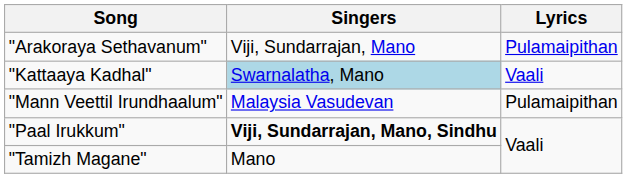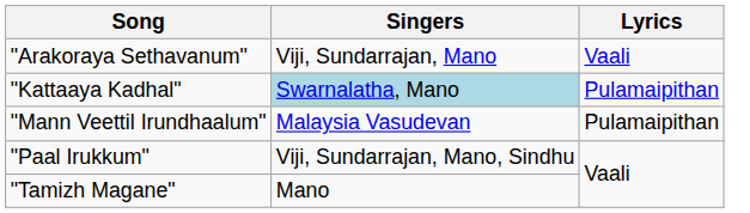 <table class="wikitable">
 <tr>
 <th>Song</th>
 <th>Singers</th>
 <th>Lyrics</th>
 </tr>
 <tr>
 <td>"Arakoraya Sethavanum"</td>
 <td>Viji, Sundarrajan, <a href='#'>Mano</a></td>
-<td><a href='#'>Pulamaipithan</a></td>
+<td><a href='#'>Vaali</a></td>
 </tr>
 <tr>
 <td>"Kattaaya Kadhal"</td>
 <td style="background: lightblue;"><a href='#'>Swarnalatha</a>, Mano</td>
-<td><a href='#'>Vaali</a></td>
+<td><a href='#'>Pulamaipithan</a></td>
 </tr>
 <tr>
 <td>"Mann Veettil Irundhaalum"</td>
 <td><a href='#'>Malaysia Vasudevan</a></td>
 <td>Pulamaipithan</td>
 </tr>
 <tr>
 <td>"Paal Irukkum"</td>
-<td><strong>Viji, Sundarrajan, Mano, Sindhu</strong></td>
+<td>Viji, Sundarrajan, Mano, Sindhu</td>
 <td rowspan=2>Vaali</td>
 </tr>
 <tr>
 <td>"Tamizh Magane"</td>
 <td>Mano</td>
 </tr>
 </table>
